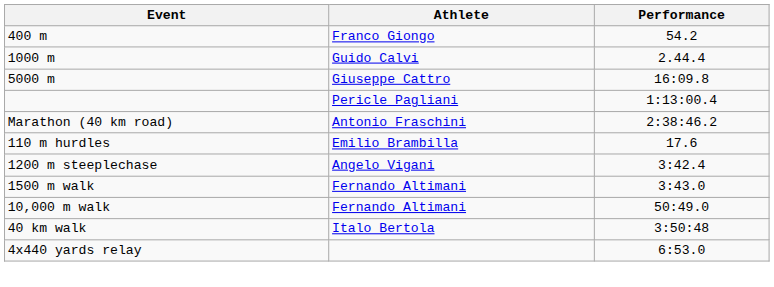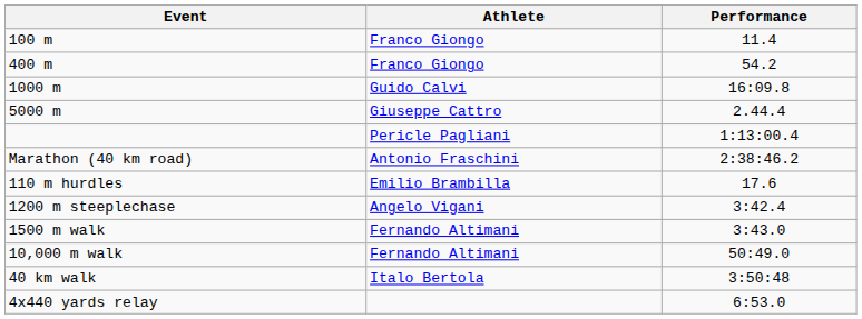 <table class="wikitable" width=60% style="font-size:100%; text-align:center;">
 <tr align=center>
 <th>Event</th>
 <th>Athlete</th>
 <th>Performance</th>
+</tr>
+<tr>
+<td align=left>100 m</td>
+<td align=left><a href='#'>Franco Giongo</a></td>
+<td>11.4</td>
 </tr>
 <tr>
 <td align=left>400 m</td>
 <td align=left><a href='#'>Franco Giongo</a></td>
 <td>54.2</td>
 </tr>
 <tr>
 <td align=left>1000 m</td>
 <td align=left><a href='#'>Guido Calvi</a></td>
-<td>2.44.4</td>
+<td>16:09.8</td>
 </tr>
 <tr>
 <td align=left>5000 m</td>
 <td align=left><a href='#'>Giuseppe Cattro</a></td>
-<td>16:09.8</td>
+<td>2.44.4</td>
 </tr>
 <tr>
 <td align=left></td>
 <td align=left><a href='#'>Pericle Pagliani</a></td>
 <td>1:13:00.4</td>
 </tr>
 <tr>
 <td align=left>Marathon (40 km road)</td>
 <td align=left><a href='#'>Antonio Fraschini</a></td>
 <td>2:38:46.2</td>
 </tr>
 <tr>
 <td align=left>110 m hurdles</td>
 <td align=left><a href='#'>Emilio Brambilla</a></td>
 <td>17.6</td>
 </tr>
 <tr>
 <td align=left>1200 m steeplechase</td>
 <td align=left><a href='#'>Angelo Vigani</a></td>
 <td>3:42.4</td>
 </tr>
 <tr>
 <td align=left>1500 m walk</td>
 <td align=left><a href='#'>Fernando Altimani</a></td>
 <td>3:43.0</td>
 </tr>
 <tr>
 <td align=left>10,000 m walk</td>
 <td align=left><a href='#'>Fernando Altimani</a></td>
 <td>50:49.0</td>
 </tr>
 <tr>
 <td align=left>40 km walk</td>
 <td align=left><a href='#'>Italo Bertola</a></td>
 <td>3:50:48</td>
 </tr>
 <tr>
 <td align=left>4x440 yards relay</td>
 <td align=left></td>
 <td>6:53.0</td>
 </tr>
 </table>
